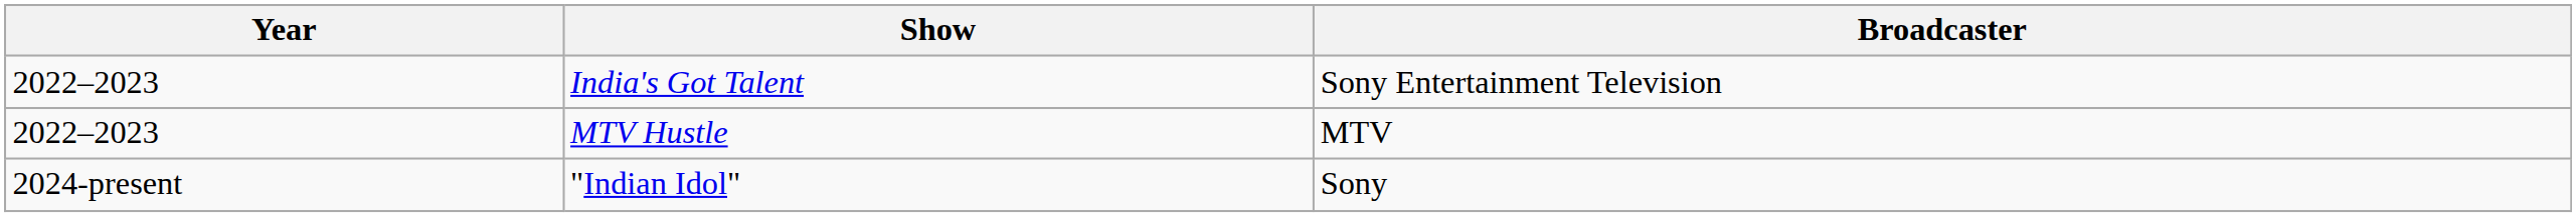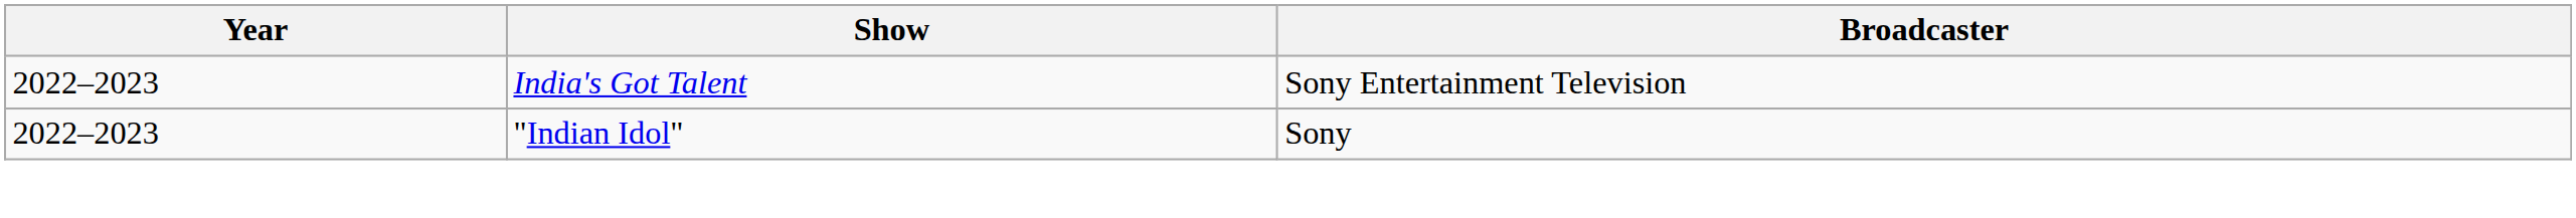 <table class="wikitable sortable" style="text align-center;" width="100%">
 <tr>
 <th scope="col">Year</th>
 <th scope="col">Show</th>
 <th scope="col">Broadcaster</th>
 </tr>
 <tr>
 <td>2022–2023</td>
 <td><em><a href='#'>India's Got Talent</a></em></td>
 <td>Sony Entertainment Television</td>
 </tr>
 <tr>
 <td>2022–2023</td>
-<td><em><a href='#'>MTV Hustle</a></em></td>
-<td>MTV</td>
-</tr>
-<tr>
-<td>2024-present</td>
 <td>"<a href='#'>Indian Idol</a>"</td>
 <td>Sony</td>
 </tr>
 </table>
